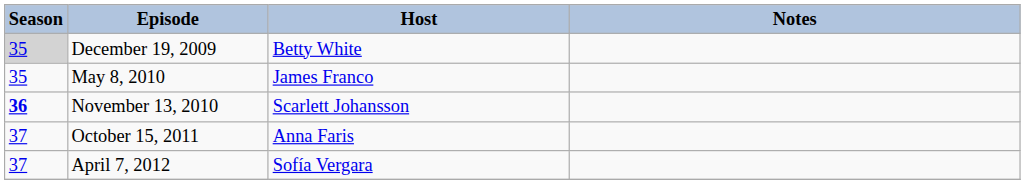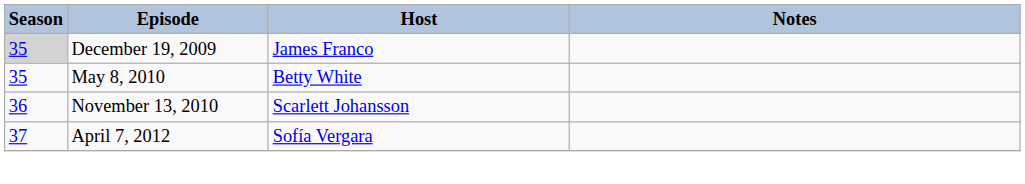 <table class="wikitable" style="width:100%;">
 <tr>
 <th style="background:#B0C4DE;" width="5%">Season</th>
 <th style="background:#B0C4DE;" width="20%">Episode</th>
 <th style="background:#B0C4DE;" width="30%">Host</th>
 <th style="background:#B0C4DE;" width="45%">Notes</th>
 </tr>
 <tr>
 <td style="background: lightgrey;"><a href='#'>35</a></td>
 <td>December 19, 2009</td>
-<td><a href='#'>Betty White</a></td>
+<td><a href='#'>James Franco</a></td>
 <td></td>
 </tr>
 <tr>
 <td><a href='#'>35</a></td>
 <td>May 8, 2010</td>
-<td><a href='#'>James Franco</a></td>
+<td><a href='#'>Betty White</a></td>
 <td></td>
 </tr>
 <tr>
-<td><strong><a href='#'>36</a></strong></td>
+<td><a href='#'>36</a></td>
 <td>November 13, 2010</td>
 <td><a href='#'>Scarlett Johansson</a></td>
-<td></td>
-</tr>
-<tr>
-<td><a href='#'>37</a></td>
-<td>October 15, 2011</td>
-<td><a href='#'>Anna Faris</a></td>
 <td></td>
 </tr>
 <tr>
 <td><a href='#'>37</a></td>
 <td>April 7, 2012</td>
 <td><a href='#'>Sofía Vergara</a></td>
 <td></td>
 </tr>
 <tr>
 </tr>
 </table>
